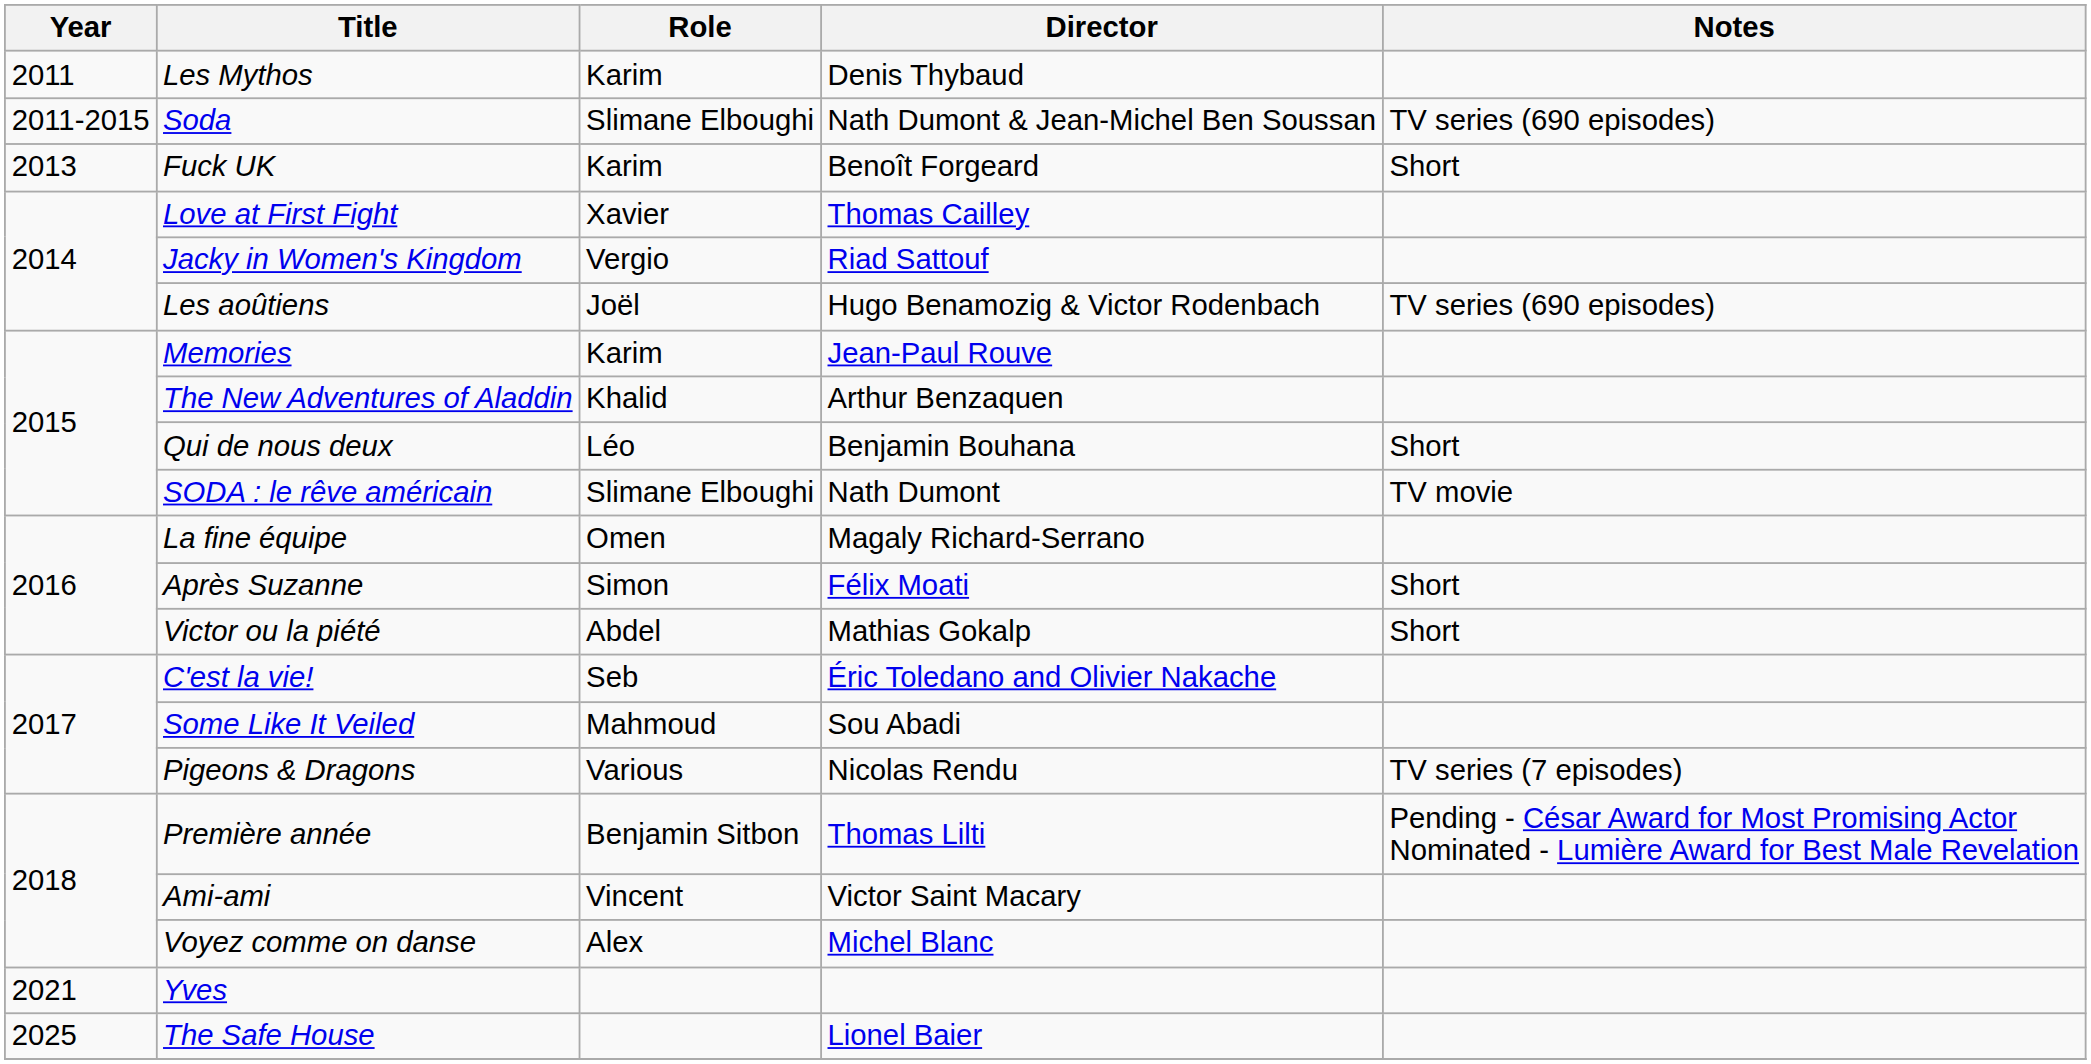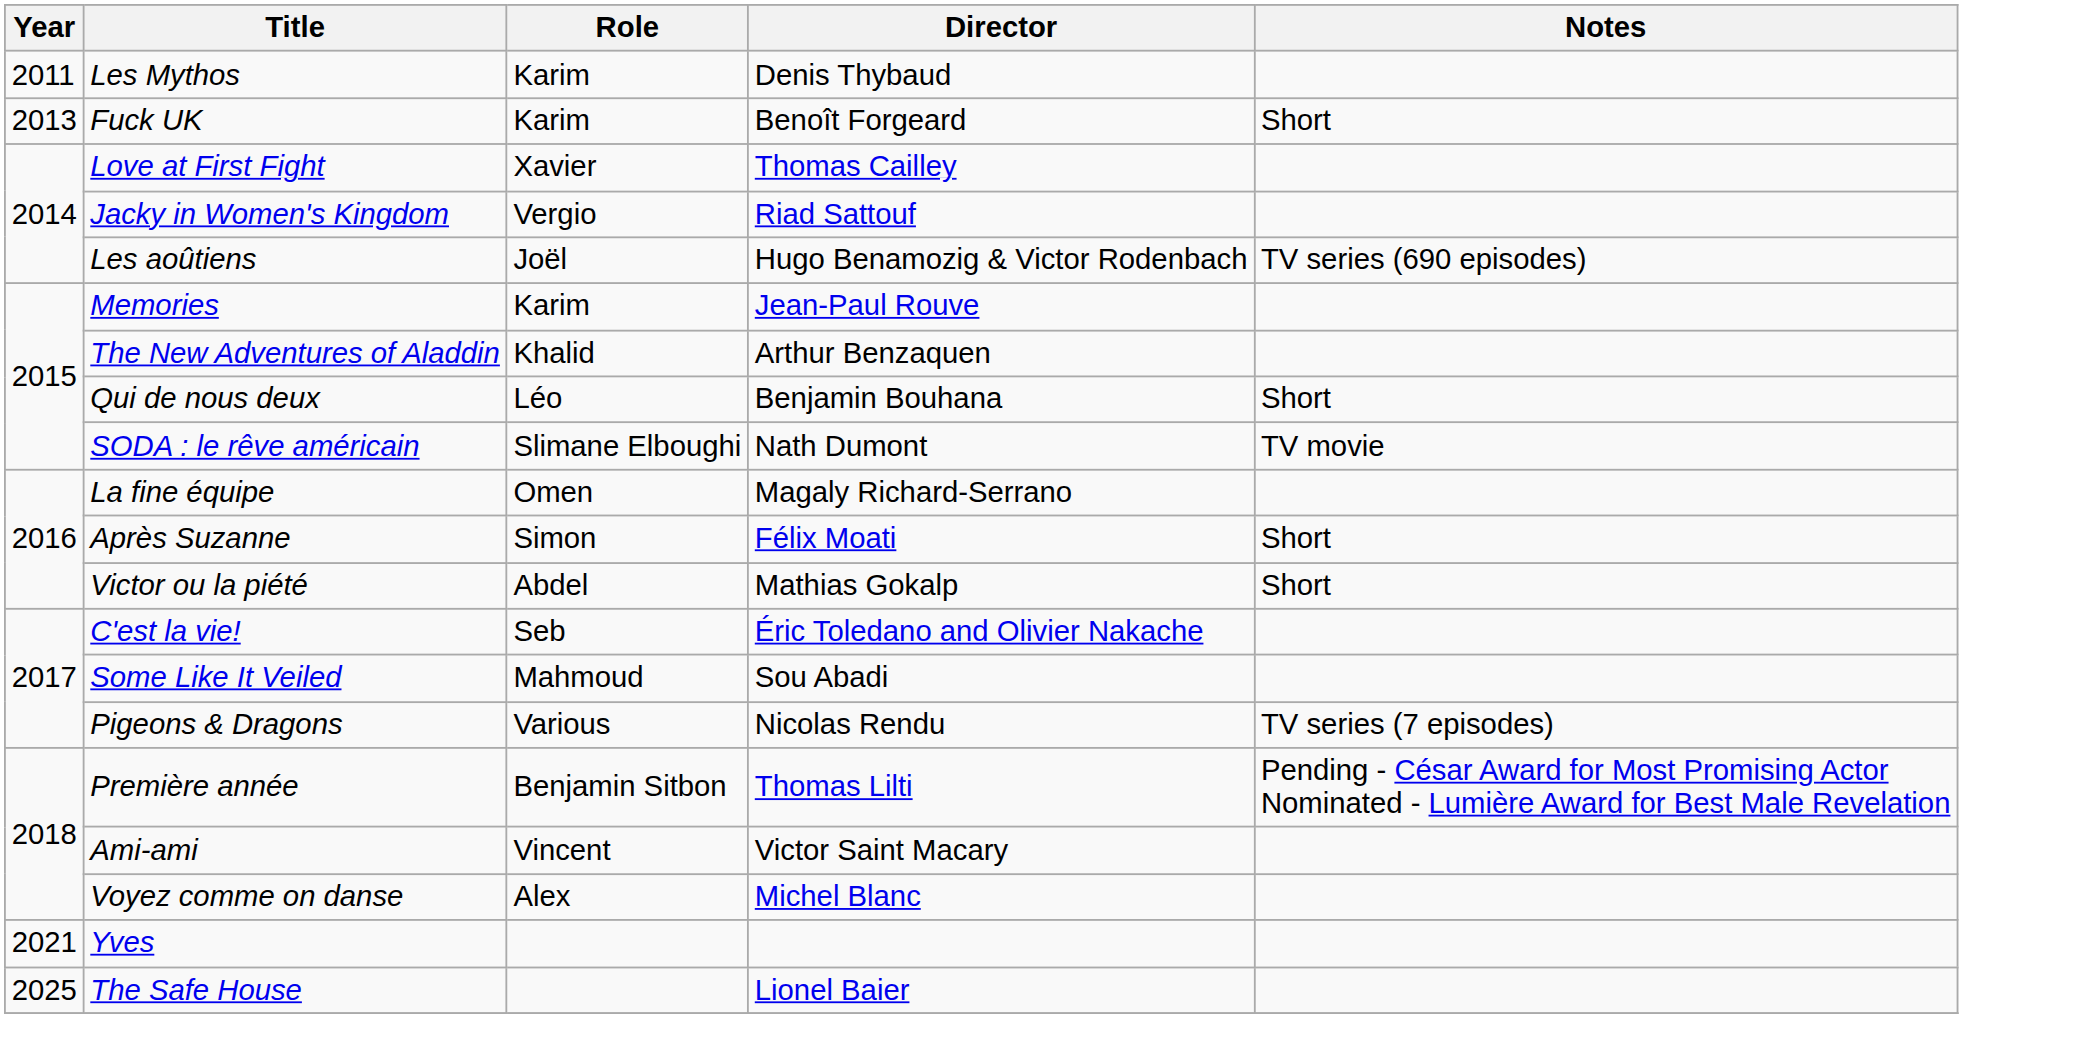 <table class="wikitable sortable">
 <tr>
 <th>Year</th>
 <th>Title</th>
 <th>Role</th>
 <th>Director</th>
 <th class="unsortable">Notes</th>
 </tr>
 <tr>
 <td>2011</td>
 <td><em>Les Mythos</em></td>
 <td>Karim</td>
 <td>Denis Thybaud</td>
 <td></td>
-</tr>
-<tr>
-<td>2011-2015</td>
-<td><em><a href='#'>Soda</a></em></td>
-<td>Slimane Elboughi</td>
-<td>Nath Dumont & Jean-Michel Ben Soussan</td>
-<td>TV series (690 episodes)</td>
 </tr>
 <tr>
 <td>2013</td>
 <td><em>Fuck UK</em></td>
 <td>Karim</td>
 <td>Benoît Forgeard</td>
 <td>Short</td>
 </tr>
 <tr>
 <td rowspan=3>2014</td>
 <td><em><a href='#'>Love at First Fight</a></em></td>
 <td>Xavier</td>
 <td><a href='#'>Thomas Cailley</a></td>
 <td></td>
 </tr>
 <tr>
 <td><em><a href='#'>Jacky in Women's Kingdom</a></em></td>
 <td>Vergio</td>
 <td><a href='#'>Riad Sattouf</a></td>
 <td></td>
 </tr>
 <tr>
 <td><em>Les aoûtiens</em></td>
 <td>Joël</td>
 <td>Hugo Benamozig & Victor Rodenbach</td>
 <td>TV series (690 episodes)</td>
 </tr>
 <tr>
 <td rowspan=4>2015</td>
 <td><em><a href='#'>Memories</a></em></td>
 <td>Karim</td>
 <td><a href='#'>Jean-Paul Rouve</a></td>
 <td></td>
 </tr>
 <tr>
 <td><em><a href='#'>The New Adventures of Aladdin</a></em></td>
 <td>Khalid</td>
 <td>Arthur Benzaquen</td>
 <td></td>
 </tr>
 <tr>
 <td><em>Qui de nous deux</em></td>
 <td>Léo</td>
 <td>Benjamin Bouhana</td>
 <td>Short</td>
 </tr>
 <tr>
 <td><em><a href='#'>SODA : le rêve américain</a></em></td>
 <td>Slimane Elboughi</td>
 <td>Nath Dumont</td>
 <td>TV movie</td>
 </tr>
 <tr>
 <td rowspan=3>2016</td>
 <td><em>La fine équipe</em></td>
 <td>Omen</td>
 <td>Magaly Richard-Serrano</td>
 <td></td>
 </tr>
 <tr>
 <td><em>Après Suzanne</em></td>
 <td>Simon</td>
 <td><a href='#'>Félix Moati</a></td>
 <td>Short</td>
 </tr>
 <tr>
 <td><em>Victor ou la piété</em></td>
 <td>Abdel</td>
 <td>Mathias Gokalp</td>
 <td>Short</td>
 </tr>
 <tr>
 <td rowspan=3>2017</td>
 <td><em><a href='#'>C'est la vie!</a></em></td>
 <td>Seb</td>
 <td><a href='#'>Éric Toledano and Olivier Nakache</a></td>
 <td></td>
 </tr>
 <tr>
 <td><em><a href='#'>Some Like It Veiled</a></em></td>
 <td>Mahmoud</td>
 <td>Sou Abadi</td>
 <td></td>
 </tr>
 <tr>
 <td><em>Pigeons & Dragons</em></td>
 <td>Various</td>
 <td>Nicolas Rendu</td>
 <td>TV series (7 episodes)</td>
 </tr>
 <tr>
 <td rowspan=3>2018</td>
 <td><em>Première année</em></td>
 <td>Benjamin Sitbon</td>
 <td><a href='#'>Thomas Lilti</a></td>
 <td>Pending - <a href='#'>César Award for Most Promising Actor</a><br>Nominated - <a href='#'>Lumière Award for Best Male Revelation</a></td>
 </tr>
 <tr>
 <td><em>Ami-ami</em></td>
 <td>Vincent</td>
 <td>Victor Saint Macary</td>
 <td></td>
 </tr>
 <tr>
 <td><em>Voyez comme on danse</em></td>
 <td>Alex</td>
 <td><a href='#'>Michel Blanc</a></td>
 <td></td>
 </tr>
 <tr>
 <td>2021</td>
 <td><em><a href='#'>Yves</a></em></td>
 <td></td>
 <td></td>
 </tr>
 <tr>
 <td rowspan=1>2025</td>
 <td><em><a href='#'>The Safe House</a></em></td>
 <td></td>
 <td><a href='#'>Lionel Baier</a></td>
 <td></td>
 </tr>
 <tr>
 </tr>
 </table>
